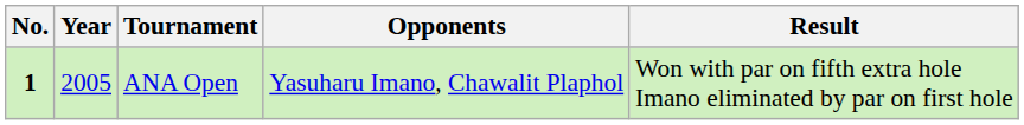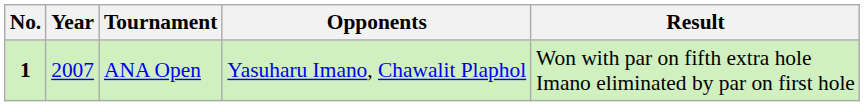 <table class="wikitable" style="font-size:95%;">
 <tr>
 <th>No.</th>
 <th>Year</th>
 <th>Tournament</th>
 <th>Opponents</th>
 <th>Result</th>
 </tr>
 <tr style="background:#D0F0C0;">
 <td align=center><strong>1</strong></td>
-<td><a href='#'>2005</a></td>
+<td><a href='#'>2007</a></td>
 <td><a href='#'>ANA Open</a></td>
 <td> <a href='#'>Yasuharu Imano</a>,  <a href='#'>Chawalit Plaphol</a></td>
 <td>Won with par on fifth extra hole<br>Imano eliminated by par on first hole</td>
 </tr>
 </table>
